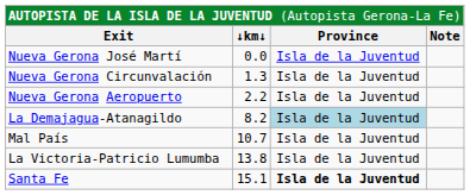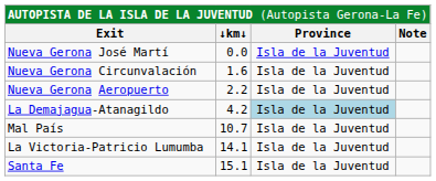 <table class="wikitable">
 <tr align="center" bgcolor="08842C" style="color: white;font-size:100%;">
 <td colspan="6"><strong>AUTOPISTA DE LA ISLA DE LA JUVENTUD</strong> (Autopista Gerona-La Fe)</td>
 </tr>
 <tr>
 <th><strong>Exit</strong></th>
 <th align="center"><strong>↓km↓</strong></th>
 <th align="center"><strong>Province</strong></th>
 <th align="center"><strong>Note</strong></th>
 </tr>
 <tr>
 <td> <a href='#'>Nueva Gerona</a> José Martí<br></td>
 <td align="right">0.0</td>
 <td align="center"><a href='#'>Isla de la Juventud</a></td>
 <td> </td>
 </tr>
 <tr>
 <td> <a href='#'>Nueva Gerona</a> Circunvalación<br></td>
-<td align="right">1.3</td>
+<td align="right">1.6</td>
 <td align="center">Isla de la Juventud</td>
 <td> </td>
 </tr>
 <tr>
 <td>  <a href='#'>Nueva Gerona</a> <a href='#'>Aeropuerto</a></td>
 <td align="right">2.2</td>
 <td align="center">Isla de la Juventud</td>
 <td> </td>
 </tr>
 <tr>
 <td> <a href='#'>La Demajagua</a>-Atanagildo<br></td>
-<td align="right">8.2</td>
+<td align="right">4.2</td>
 <td align="center" style="background: lightblue;">Isla de la Juventud</td>
 <td> </td>
 </tr>
 <tr>
 <td> Mal País</td>
 <td align="right">10.7</td>
 <td align="center">Isla de la Juventud</td>
 <td> </td>
 </tr>
 <tr>
 <td> La Victoria-Patricio Lumumba</td>
-<td align="right">13.8</td>
+<td align="right">14.1</td>
 <td align="center">Isla de la Juventud</td>
 <td> </td>
 </tr>
 <tr>
 <td> <a href='#'>Santa Fe</a> </td>
 <td align="right">15.1</td>
-<td align="center"><strong>Isla de la Juventud</strong></td>
+<td align="center">Isla de la Juventud</td>
 <td> </td>
 </tr>
 </table>
